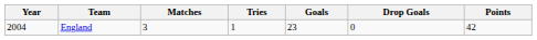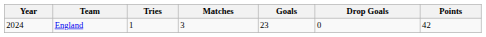 <table class="wikitable" style="font-size:85%;" width="60%">
 <tr>
 <th>Year</th>
 <th>Team</th>
+<th>Tries</th>
 <th>Matches</th>
-<th>Tries</th>
 <th>Goals</th>
 <th>Drop Goals</th>
 <th>Points</th>
 </tr>
 <tr>
-<td>2004</td>
+<td>2024</td>
 <td> <a href='#'>England</a></td>
+<td>1</td>
 <td>3</td>
-<td>1</td>
 <td>23</td>
 <td>0</td>
 <td>42</td>
 </tr>
 </table>
